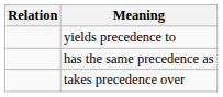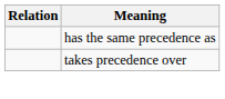 <table class="wikitable">
 <tr>
 <th>Relation</th>
 <th>Meaning</th>
-</tr>
-<tr>
-<td></td>
-<td> yields precedence to </td>
 </tr>
 <tr>
 <td></td>
 <td> has the same precedence as </td>
 </tr>
 <tr>
 <td></td>
 <td> takes precedence over </td>
 </tr>
 </table>
